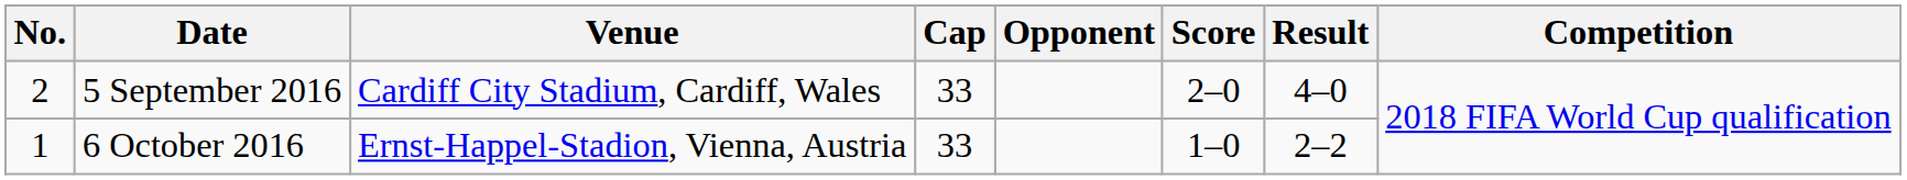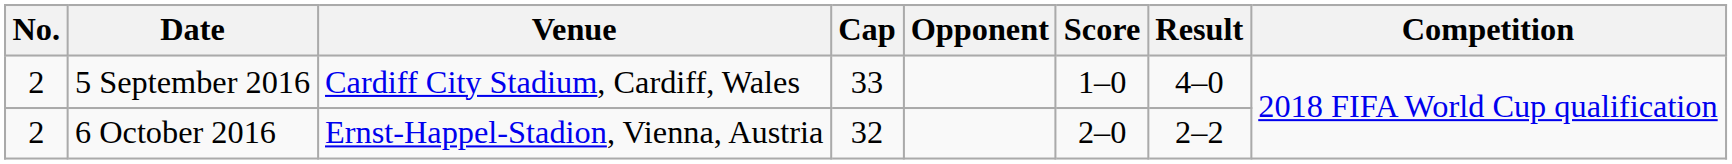 <table class="wikitable sortable">
 <tr>
 <th scope=col>No.</th>
 <th scope=col>Date</th>
 <th scope=col>Venue</th>
 <th scope=col>Cap</th>
 <th scope=col>Opponent</th>
 <th scope=col>Score</th>
 <th scope=col>Result</th>
 <th scope=col>Competition</th>
 </tr>
 <tr>
 <td align=center>2</td>
 <td>5 September 2016</td>
 <td><a href='#'>Cardiff City Stadium</a>, Cardiff, Wales</td>
 <td align=center>33</td>
 <td></td>
-<td align=center>2–0</td>
+<td align=center>1–0</td>
 <td align=center>4–0</td>
 <td rowspan=2><a href='#'>2018 FIFA World Cup qualification</a></td>
 </tr>
 <tr>
-<td align=center>1</td>
+<td align=center>2</td>
 <td>6 October 2016</td>
 <td><a href='#'>Ernst-Happel-Stadion</a>, Vienna, Austria</td>
-<td align=center>33</td>
+<td align=center>32</td>
 <td></td>
-<td align=center>1–0</td>
+<td align=center>2–0</td>
 <td align=center>2–2</td>
 </tr>
 </table>
